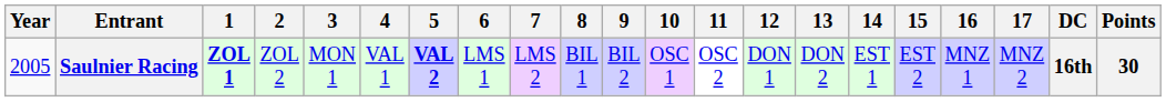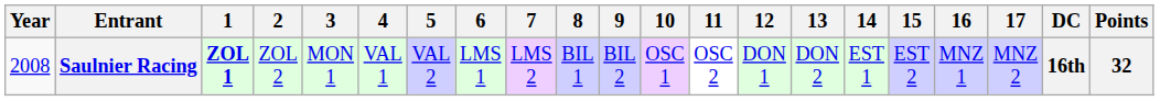 <table class="wikitable" style="text-align:center; font-size:85%;">
 <tr>
 <th>Year</th>
 <th>Entrant</th>
 <th>1</th>
 <th>2</th>
 <th>3</th>
 <th>4</th>
 <th>5</th>
 <th>6</th>
 <th>7</th>
 <th>8</th>
 <th>9</th>
 <th>10</th>
 <th>11</th>
 <th>12</th>
 <th>13</th>
 <th>14</th>
 <th>15</th>
 <th>16</th>
 <th>17</th>
 <th>DC</th>
 <th>Points</th>
 </tr>
 <tr>
-<td><a href='#'>2005</a></td>
+<td><a href='#'>2008</a></td>
 <th nowrap><a href='#'>Saulnier Racing</a></th>
 <td style="background:#DFFFDF;"><strong><a href='#'>ZOL<br>1</a><br></strong></td>
 <td style="background:#DFFFDF;"><a href='#'>ZOL<br>2</a><br></td>
 <td style="background:#DFFFDF;"><a href='#'>MON<br>1</a><br></td>
 <td style="background:#DFFFDF;"><a href='#'>VAL<br>1</a><br></td>
-<td style="background:#CFCFFF;"><strong><a href='#'>VAL<br>2</a><br></strong></td>
+<td style="background:#CFCFFF;"><a href='#'>VAL<br>2</a><br></td>
 <td style="background:#DFFFDF;"><a href='#'>LMS<br>1</a><br></td>
 <td style="background:#EFCFFF;"><a href='#'>LMS<br>2</a><br></td>
 <td style="background:#CFCFFF;"><a href='#'>BIL<br>1</a><br></td>
 <td style="background:#CFCFFF;"><a href='#'>BIL<br>2</a><br></td>
 <td style="background:#EFCFFF;"><a href='#'>OSC<br>1</a><br></td>
 <td style="background:#FFFFFF;"><a href='#'>OSC<br>2</a><br></td>
 <td style="background:#DFFFDF;"><a href='#'>DON<br>1</a><br></td>
 <td style="background:#DFFFDF;"><a href='#'>DON<br>2</a><br></td>
 <td style="background:#DFFFDF;"><a href='#'>EST<br>1</a><br></td>
 <td style="background:#CFCFFF;"><a href='#'>EST<br>2</a><br></td>
 <td style="background:#CFCFFF;"><a href='#'>MNZ<br>1</a><br></td>
 <td style="background:#CFCFFF;"><a href='#'>MNZ<br>2</a><br></td>
 <th>16th</th>
-<th>30</th>
+<th>32</th>
 </tr>
 </table>
